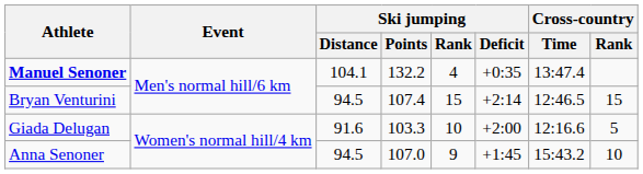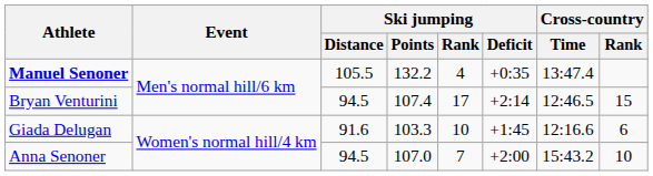 <table class="wikitable" style="font-size:90%">
 <tr>
 <th rowspan="2">Athlete</th>
 <th rowspan="2">Event</th>
 <th colspan="4">Ski jumping</th>
 <th colspan="2">Cross-country</th>
 </tr>
 <tr style="font-size:95%">
 <th>Distance</th>
 <th>Points</th>
 <th>Rank</th>
 <th>Deficit</th>
 <th>Time</th>
 <th>Rank</th>
 </tr>
 <tr align=center>
 <td align=left><strong><a href='#'>Manuel Senoner</a></strong></td>
 <td align=left rowspan=2><a href='#'>Men's normal hill/6 km</a></td>
-<td>104.1</td>
+<td>105.5</td>
 <td>132.2</td>
 <td>4</td>
 <td>+0:35</td>
 <td>13:47.4</td>
 <td></td>
 </tr>
 <tr align=center>
 <td align=left><a href='#'>Bryan Venturini</a></td>
 <td>94.5</td>
 <td>107.4</td>
-<td>15</td>
+<td>17</td>
 <td>+2:14</td>
 <td>12:46.5</td>
 <td>15</td>
 </tr>
 <tr align=center>
 <td align=left><a href='#'>Giada Delugan</a></td>
 <td align=left rowspan=2><a href='#'>Women's normal hill/4 km</a></td>
 <td>91.6</td>
 <td>103.3</td>
 <td>10</td>
-<td>+2:00</td>
+<td>+1:45</td>
 <td>12:16.6</td>
-<td>5</td>
+<td>6</td>
 </tr>
 <tr align=center>
 <td align=left><a href='#'>Anna Senoner</a></td>
 <td>94.5</td>
 <td>107.0</td>
-<td>9</td>
-<td>+1:45</td>
+<td>7</td>
+<td>+2:00</td>
 <td>15:43.2</td>
 <td>10</td>
 </tr>
 </table>
